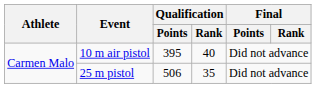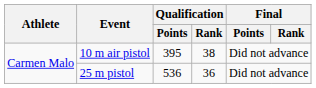 <table class="wikitable" style="font-size:90%">
 <tr>
 <th rowspan="2">Athlete</th>
 <th rowspan="2">Event</th>
 <th colspan=2>Qualification</th>
 <th colspan=2>Final</th>
 </tr>
 <tr style="font-size:95%">
 <th>Points</th>
 <th>Rank</th>
 <th>Points</th>
 <th>Rank</th>
 </tr>
 <tr align=center>
 <td align=left rowspan=2><a href='#'>Carmen Malo</a></td>
 <td align=left><a href='#'>10 m air pistol</a></td>
 <td>395</td>
-<td>40</td>
+<td>38</td>
 <td colspan=2>Did not advance</td>
 </tr>
 <tr align=center>
 <td align=left><a href='#'>25 m pistol</a></td>
-<td>506</td>
-<td>35</td>
+<td>536</td>
+<td>36</td>
 <td colspan=2>Did not advance</td>
 </tr>
 </table>
